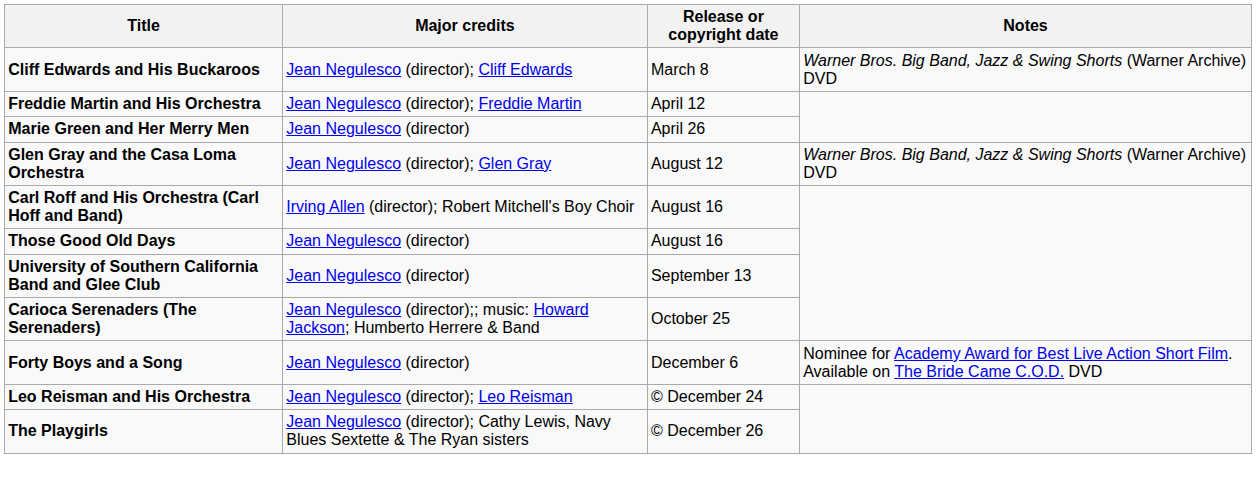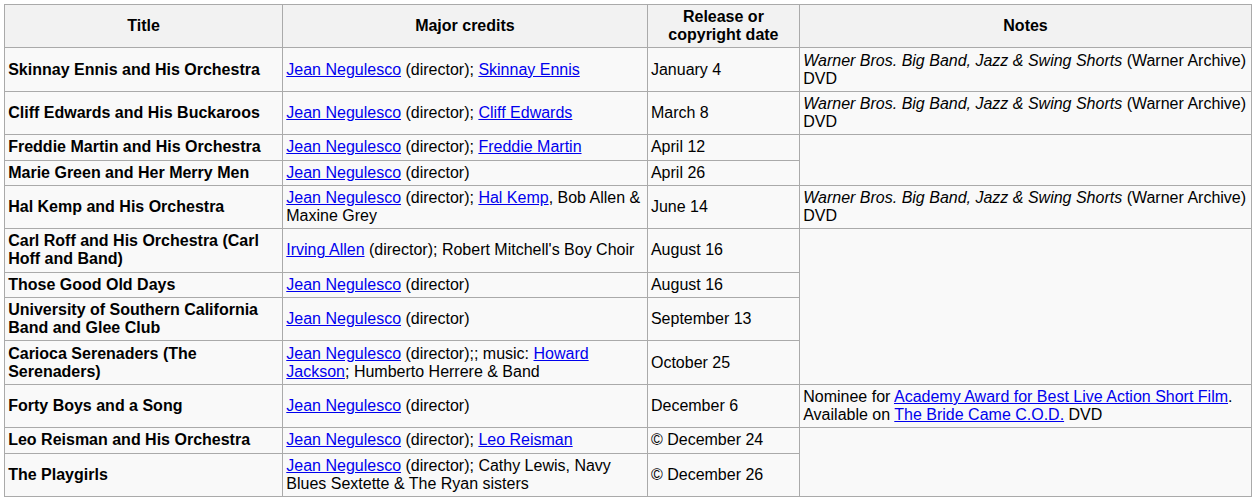 <table class="wikitable sortable" border="1">
 <tr>
 <th>Title</th>
 <th>Major credits</th>
 <th>Release or copyright date</th>
 <th>Notes</th>
+</tr>
+<tr>
+<td><strong>Skinnay Ennis and His Orchestra</strong></td>
+<td><a href='#'>Jean Negulesco</a> (director); <a href='#'>Skinnay Ennis</a></td>
+<td>January 4</td>
+<td><em>Warner Bros. Big Band, Jazz & Swing Shorts</em> (Warner Archive) DVD</td>
 </tr>
 <tr>
 <td><strong>Cliff Edwards and His Buckaroos</strong></td>
 <td><a href='#'>Jean Negulesco</a> (director); <a href='#'>Cliff Edwards</a></td>
 <td>March 8</td>
 <td><em>Warner Bros. Big Band, Jazz & Swing Shorts</em> (Warner Archive) DVD</td>
 </tr>
 <tr>
 <td><strong>Freddie Martin and His Orchestra</strong></td>
 <td><a href='#'>Jean Negulesco</a> (director); <a href='#'>Freddie Martin</a></td>
 <td>April 12</td>
 </tr>
 <tr>
 <td><strong>Marie Green and Her Merry Men</strong></td>
 <td><a href='#'>Jean Negulesco</a> (director)</td>
 <td>April 26</td>
 </tr>
 <tr>
-<td><strong>Glen Gray and the Casa Loma Orchestra</strong></td>
-<td><a href='#'>Jean Negulesco</a> (director); <a href='#'>Glen Gray</a></td>
-<td>August 12</td>
+<td><strong>Hal Kemp and His Orchestra</strong></td>
+<td><a href='#'>Jean Negulesco</a> (director); <a href='#'>Hal Kemp</a>, Bob Allen & Maxine Grey</td>
+<td>June 14</td>
 <td><em>Warner Bros. Big Band, Jazz & Swing Shorts</em> (Warner Archive) DVD</td>
 </tr>
 <tr>
 <td><strong>Carl Roff and His Orchestra (Carl Hoff and Band)</strong></td>
 <td><a href='#'>Irving Allen</a> (director); Robert Mitchell's Boy Choir</td>
 <td>August 16</td>
 </tr>
 <tr>
 <td><strong>Those Good Old Days</strong></td>
 <td><a href='#'>Jean Negulesco</a> (director)</td>
 <td>August 16</td>
 </tr>
 <tr>
 <td><strong>University of Southern California Band and Glee Club</strong></td>
 <td><a href='#'>Jean Negulesco</a> (director)</td>
 <td>September 13</td>
 </tr>
 <tr>
 <td><strong>Carioca Serenaders (The Serenaders)</strong></td>
 <td><a href='#'>Jean Negulesco</a> (director);; music: <a href='#'>Howard Jackson</a>; Humberto Herrere & Band</td>
 <td>October 25</td>
 </tr>
 <tr>
 <td><strong>Forty Boys and a Song</strong></td>
 <td><a href='#'>Jean Negulesco</a> (director)</td>
 <td>December 6</td>
 <td>Nominee for <a href='#'>Academy Award for Best Live Action Short Film</a>. Available on <a href='#'>The Bride Came C.O.D.</a> DVD</td>
 </tr>
 <tr>
 <td><strong>Leo Reisman and His Orchestra</strong></td>
 <td><a href='#'>Jean Negulesco</a> (director); <a href='#'>Leo Reisman</a></td>
 <td>© December 24</td>
 </tr>
 <tr>
 <td><strong>The Playgirls</strong></td>
 <td><a href='#'>Jean Negulesco</a> (director); Cathy Lewis, Navy Blues Sextette & The Ryan sisters</td>
 <td>© December 26</td>
 </tr>
 </table>
